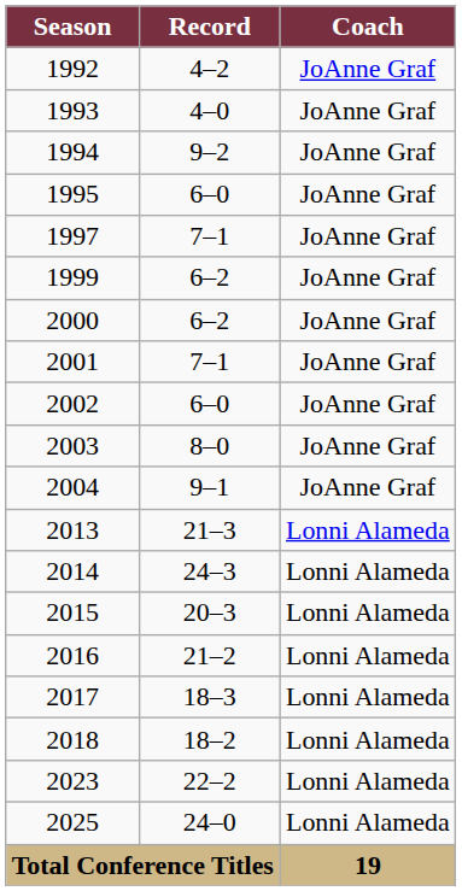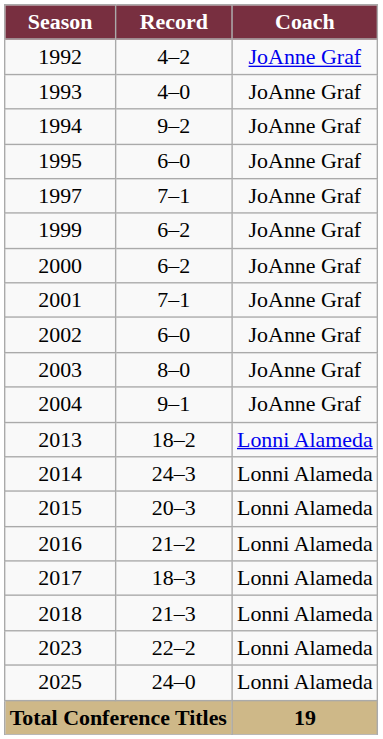 <table class="wikitable">
 <tr>
 <th style="background:#782F40; color:white;">Season</th>
 <th style="background:#782F40; color:white;">Record</th>
 <th style="background:#782F40; color:white;">Coach</th>
 </tr>
 <tr style="text-align:center;">
 <td>1992</td>
 <td>4–2</td>
 <td><a href='#'>JoAnne Graf</a></td>
 </tr>
 <tr style="text-align:center;">
 <td>1993</td>
 <td>4–0</td>
 <td>JoAnne Graf</td>
 </tr>
 <tr style="text-align:center;">
 <td>1994</td>
 <td>9–2</td>
 <td>JoAnne Graf</td>
 </tr>
 <tr style="text-align:center;">
 <td>1995</td>
 <td>6–0</td>
 <td>JoAnne Graf</td>
 </tr>
 <tr style="text-align:center;">
 <td>1997</td>
 <td>7–1</td>
 <td>JoAnne Graf</td>
 </tr>
 <tr style="text-align:center;">
 <td>1999</td>
 <td>6–2</td>
 <td>JoAnne Graf</td>
 </tr>
 <tr style="text-align:center;">
 <td>2000</td>
 <td>6–2</td>
 <td>JoAnne Graf</td>
 </tr>
 <tr style="text-align:center;">
 <td>2001</td>
 <td>7–1</td>
 <td>JoAnne Graf</td>
 </tr>
 <tr style="text-align:center;">
 <td>2002</td>
 <td>6–0</td>
 <td>JoAnne Graf</td>
 </tr>
 <tr style="text-align:center;">
 <td>2003</td>
 <td>8–0</td>
 <td>JoAnne Graf</td>
 </tr>
 <tr style="text-align:center;">
 <td>2004</td>
 <td>9–1</td>
 <td>JoAnne Graf</td>
 </tr>
 <tr style="text-align:center;">
 <td>2013</td>
-<td>21–3</td>
+<td>18–2</td>
 <td><a href='#'>Lonni Alameda</a></td>
 </tr>
 <tr style="text-align:center;">
 <td>2014</td>
 <td>24–3</td>
 <td>Lonni Alameda</td>
 </tr>
 <tr style="text-align:center;">
 <td>2015</td>
 <td>20–3</td>
 <td>Lonni Alameda</td>
 </tr>
 <tr style="text-align:center;">
 <td>2016</td>
 <td>21–2</td>
 <td>Lonni Alameda</td>
 </tr>
 <tr style="text-align:center;">
 <td>2017</td>
 <td>18–3</td>
 <td>Lonni Alameda</td>
 </tr>
 <tr style="text-align:center;">
 <td>2018</td>
-<td>18–2</td>
+<td>21–3</td>
 <td>Lonni Alameda</td>
 </tr>
 <tr style="text-align:center;">
 <td>2023</td>
 <td>22–2</td>
 <td>Lonni Alameda</td>
 </tr>
 <tr style="text-align:center;">
 <td>2025</td>
 <td>24–0</td>
 <td>Lonni Alameda</td>
 </tr>
 <tr style="text-align:center;" class="sortbottom">
 <th colspan=2; style="background:#CEB888; color:black;">Total Conference Titles</th>
 <th colspan=1; style="background:#CEB888; color:black;"><strong>19</strong></th>
 </tr>
 </table>
